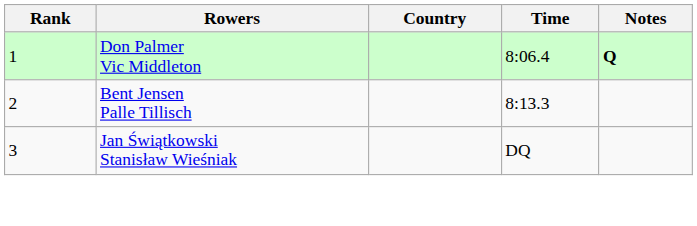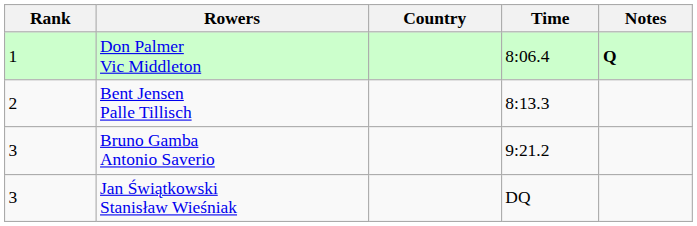 <table class="wikitable" width=50%>
 <tr>
 <th>Rank</th>
 <th>Rowers</th>
 <th>Country</th>
 <th>Time</th>
 <th>Notes</th>
 </tr>
 <tr bgcolor=ccffcc>
 <td>1</td>
 <td><a href='#'>Don Palmer</a><br><a href='#'>Vic Middleton</a></td>
 <td></td>
 <td>8:06.4</td>
 <td><strong>Q</strong></td>
 </tr>
 <tr>
 <td>2</td>
 <td><a href='#'>Bent Jensen</a><br><a href='#'>Palle Tillisch</a></td>
 <td></td>
 <td>8:13.3</td>
 <td></td>
 </tr>
 <tr>
 <td>3</td>
+<td><a href='#'>Bruno Gamba</a><br><a href='#'>Antonio Saverio</a></td>
+<td></td>
+<td>9:21.2</td>
+<td></td>
+</tr>
+<tr>
+<td>3</td>
 <td><a href='#'>Jan Świątkowski</a><br><a href='#'>Stanisław Wieśniak</a></td>
 <td></td>
 <td>DQ</td>
 <td></td>
 </tr>
 </table>
